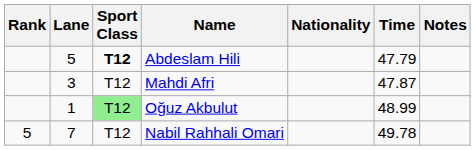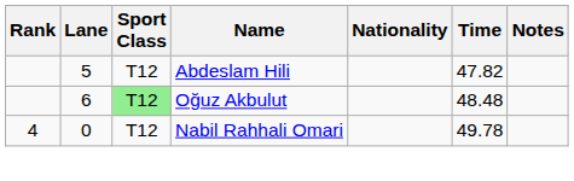 <table class="wikitable sortable" style="text-align:center">
 <tr>
 <th>Rank</th>
 <th>Lane</th>
 <th>Sport<br>Class</th>
 <th>Name</th>
 <th>Nationality</th>
 <th>Time</th>
 <th>Notes</th>
 </tr>
 <tr>
 <td></td>
 <td>5</td>
-<td><strong>T12</strong></td>
+<td>T12</td>
 <td align="left"><a href='#'>Abdeslam Hili</a></td>
 <td align="left"></td>
-<td>47.79</td>
+<td>47.82</td>
 <td></td>
 </tr>
 <tr>
 <td></td>
-<td>3</td>
-<td>T12</td>
-<td align="left"><a href='#'>Mahdi Afri</a></td>
+<td>6</td>
+<td style="background: lightgreen;">T12</td>
+<td align="left"><a href='#'>Oğuz Akbulut</a></td>
 <td align="left"></td>
-<td>47.87</td>
+<td>48.48</td>
 <td></td>
 </tr>
 <tr>
-<td></td>
-<td>1</td>
-<td style="background: lightgreen;">T12</td>
-<td align="left"><a href='#'>Oğuz Akbulut</a></td>
-<td align="left"></td>
-<td>48.99</td>
-<td></td>
-</tr>
-<tr>
-<td>5</td>
-<td>7</td>
+<td>4</td>
+<td>0</td>
 <td>T12</td>
 <td align="left"><a href='#'>Nabil Rahhali Omari</a></td>
 <td align="left"></td>
 <td>49.78</td>
 <td></td>
 </tr>
 </table>
